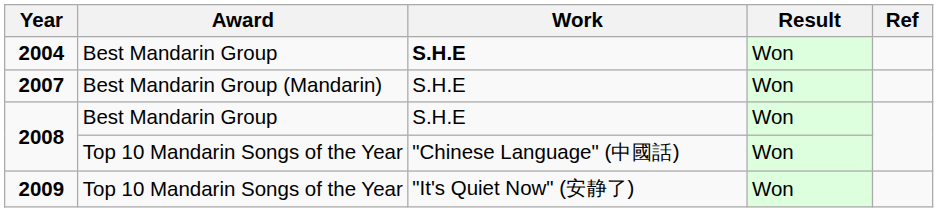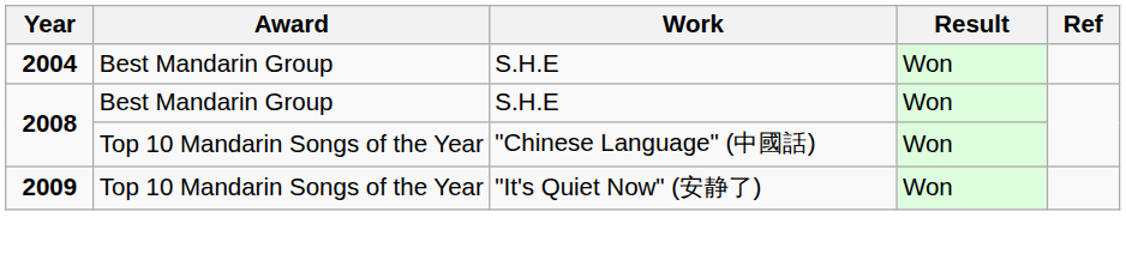 <table class="wikitable">
 <tr>
 <th width="50">Year</th>
 <th width="250">Award</th>
 <th width="258">Work</th>
 <th width="90">Result</th>
 <th width="40">Ref</th>
 </tr>
 <tr>
 <td align="center"><strong>2004</strong></td>
 <td>Best Mandarin Group</td>
-<td><strong>S.H.E</strong></td>
-<td style="background: #ddffdd"><div>Won</div></td>
-<td align="center"></td>
-</tr>
-<tr>
-<td align="center"><strong>2007</strong></td>
-<td>Best Mandarin Group (Mandarin)</td>
 <td>S.H.E</td>
 <td style="background: #ddffdd"><div>Won</div></td>
 <td align="center"></td>
 </tr>
 <tr>
 <td rowspan="2" align="center"><strong>2008</strong></td>
 <td>Best Mandarin Group</td>
 <td>S.H.E</td>
 <td style="background: #ddffdd"><div>Won</div></td>
 <td rowspan="2" align="center"></td>
 </tr>
 <tr>
 <td>Top 10 Mandarin Songs of the Year</td>
 <td>"Chinese Language" (中國話)</td>
 <td style="background: #ddffdd"><div>Won</div></td>
 </tr>
 <tr>
 <td align="center"><strong>2009</strong></td>
 <td>Top 10 Mandarin Songs of the Year</td>
 <td>"It's Quiet Now" (安静了)</td>
 <td style="background: #ddffdd"><div>Won</div></td>
 <td align="center"></td>
 </tr>
 </table>
